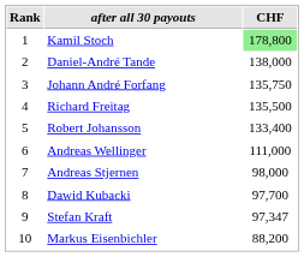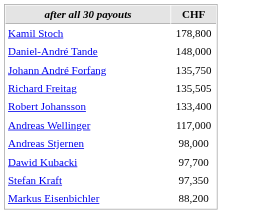 <table cellspacing="1" cellpadding="3" style="border:1px solid #AAAAAA;font-size:86%">
 <tr style="background-color: #E4E4E4;">
-<th style="border-bottom:1px solid #AAAAAA; width: 10px;">Rank</th>
 <th style="border-bottom:1px solid #AAAAAA; width: 200px;"><em>after all 30 payouts</em></th>
 <th style="border-bottom:1px solid #AAAAAA; width: 50px;">CHF</th>
 </tr>
 <tr>
-<td align=center>1</td>
 <td> <a href='#'>Kamil Stoch</a></td>
-<td align=center style="background: lightgreen;">178,800</td>
+<td align=center>178,800</td>
 </tr>
 <tr>
-<td align=center>2</td>
 <td> <a href='#'>Daniel-André Tande</a></td>
-<td align=center>138,000</td>
+<td align=center>148,000</td>
 </tr>
 <tr>
-<td align=center>3</td>
 <td> <a href='#'>Johann André Forfang</a></td>
 <td align=center>135,750</td>
 </tr>
 <tr>
-<td align=center>4</td>
 <td> <a href='#'>Richard Freitag</a></td>
-<td align=center>135,500</td>
+<td align=center>135,505</td>
 </tr>
 <tr>
-<td align=center>5</td>
 <td> <a href='#'>Robert Johansson</a></td>
 <td align=center>133,400</td>
 </tr>
 <tr>
-<td align=center>6</td>
 <td> <a href='#'>Andreas Wellinger</a></td>
-<td align=center>111,000</td>
+<td align=center>117,000</td>
 </tr>
 <tr>
-<td align=center>7</td>
 <td> <a href='#'>Andreas Stjernen</a></td>
 <td align=center>98,000</td>
 </tr>
 <tr>
-<td align=center>8</td>
 <td> <a href='#'>Dawid Kubacki</a></td>
 <td align=center>97,700</td>
 </tr>
 <tr>
-<td align=center>9</td>
 <td> <a href='#'>Stefan Kraft</a></td>
-<td align=center>97,347</td>
+<td align=center>97,350</td>
 </tr>
 <tr>
-<td align=center>10</td>
 <td> <a href='#'>Markus Eisenbichler</a></td>
 <td align=center>88,200</td>
 </tr>
 </table>
